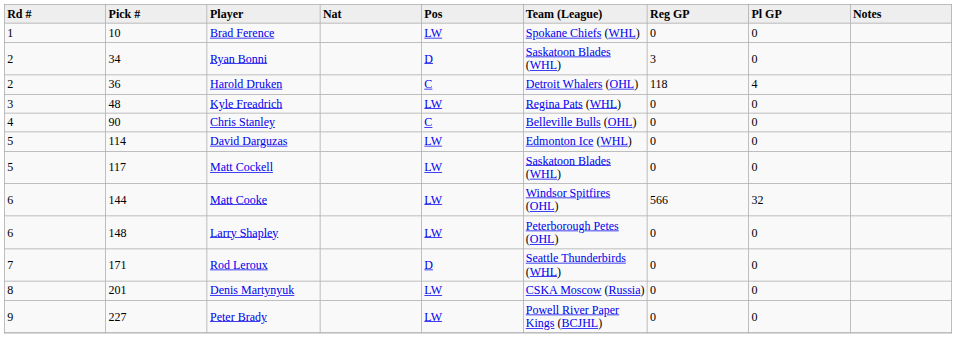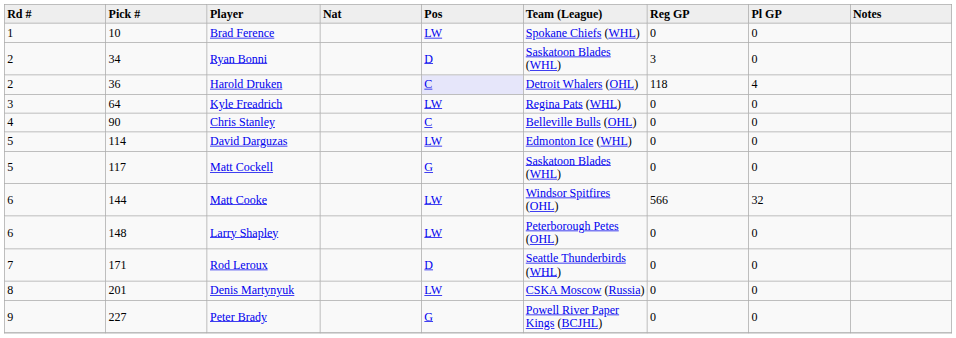 <table class="wikitable" style="width: 100%">
 <tr>
 <td width="5%"; bgcolor="#eeeeee"><strong>Rd #</strong></td>
 <td width="5%"; bgcolor="#eeeeee"><strong>Pick #</strong></td>
 <td width="5%"; bgcolor="#eeeeee"><strong>Player</strong></td>
 <td width="5%"; bgcolor="#eeeeee"><strong>Nat</strong></td>
 <td width="5%"; bgcolor="#eeeeee"><strong>Pos</strong></td>
 <td width="5%"; bgcolor="#eeeeee"><strong>Team (League)</strong></td>
 <td width="5%"; bgcolor="#eeeeee"><strong>Reg GP</strong></td>
 <td width="5%"; bgcolor="#eeeeee"><strong>Pl GP</strong></td>
 <td width="5%"; bgcolor="#eeeeee"><strong>Notes</strong></td>
 </tr>
 <tr>
 <td>1</td>
 <td>10</td>
 <td><a href='#'>Brad Ference</a></td>
 <td></td>
 <td><a href='#'>LW</a></td>
 <td><a href='#'>Spokane Chiefs</a> (<a href='#'>WHL</a>)</td>
 <td>0</td>
 <td>0</td>
 <td></td>
 </tr>
 <tr>
 <td>2</td>
 <td>34</td>
 <td><a href='#'>Ryan Bonni</a></td>
 <td></td>
 <td><a href='#'>D</a></td>
 <td><a href='#'>Saskatoon Blades</a> (<a href='#'>WHL</a>)</td>
 <td>3</td>
 <td>0</td>
 <td></td>
 </tr>
 <tr>
 <td>2</td>
 <td>36</td>
 <td><a href='#'>Harold Druken</a></td>
 <td></td>
-<td><a href='#'>C</a></td>
+<td style="background: lavender;"><a href='#'>C</a></td>
 <td><a href='#'>Detroit Whalers</a> (<a href='#'>OHL</a>)</td>
 <td>118</td>
 <td>4</td>
 <td></td>
 </tr>
 <tr>
 <td>3</td>
-<td>48</td>
+<td>64</td>
 <td><a href='#'>Kyle Freadrich</a></td>
 <td></td>
 <td><a href='#'>LW</a></td>
 <td><a href='#'>Regina Pats</a> (<a href='#'>WHL</a>)</td>
 <td>0</td>
 <td>0</td>
 <td></td>
 </tr>
 <tr>
 <td>4</td>
 <td>90</td>
 <td><a href='#'>Chris Stanley</a></td>
 <td></td>
 <td><a href='#'>C</a></td>
 <td><a href='#'>Belleville Bulls</a> (<a href='#'>OHL</a>)</td>
 <td>0</td>
 <td>0</td>
 <td></td>
 </tr>
 <tr>
 <td>5</td>
 <td>114</td>
 <td><a href='#'>David Darguzas</a></td>
 <td></td>
 <td><a href='#'>LW</a></td>
 <td><a href='#'>Edmonton Ice</a> (<a href='#'>WHL</a>)</td>
 <td>0</td>
 <td>0</td>
 <td></td>
 </tr>
 <tr>
 <td>5</td>
 <td>117</td>
 <td><a href='#'>Matt Cockell</a></td>
 <td></td>
-<td><a href='#'>LW</a></td>
+<td><a href='#'>G</a></td>
 <td><a href='#'>Saskatoon Blades</a> (<a href='#'>WHL</a>)</td>
 <td>0</td>
 <td>0</td>
 <td></td>
 </tr>
 <tr>
 <td>6</td>
 <td>144</td>
 <td><a href='#'>Matt Cooke</a></td>
 <td></td>
 <td><a href='#'>LW</a></td>
 <td><a href='#'>Windsor Spitfires</a> (<a href='#'>OHL</a>)</td>
 <td>566</td>
 <td>32</td>
 <td></td>
 </tr>
 <tr>
 <td>6</td>
 <td>148</td>
 <td><a href='#'>Larry Shapley</a></td>
 <td></td>
 <td><a href='#'>LW</a></td>
 <td><a href='#'>Peterborough Petes</a> (<a href='#'>OHL</a>)</td>
 <td>0</td>
 <td>0</td>
 <td></td>
 </tr>
 <tr>
 <td>7</td>
 <td>171</td>
 <td><a href='#'>Rod Leroux</a></td>
 <td></td>
 <td><a href='#'>D</a></td>
 <td><a href='#'>Seattle Thunderbirds</a> (<a href='#'>WHL</a>)</td>
 <td>0</td>
 <td>0</td>
 <td></td>
 </tr>
 <tr>
 <td>8</td>
 <td>201</td>
 <td><a href='#'>Denis Martynyuk</a></td>
 <td></td>
 <td><a href='#'>LW</a></td>
 <td><a href='#'>CSKA Moscow</a> (<a href='#'>Russia</a>)</td>
 <td>0</td>
 <td>0</td>
 <td></td>
 </tr>
 <tr>
 <td>9</td>
 <td>227</td>
 <td><a href='#'>Peter Brady</a></td>
 <td></td>
-<td><a href='#'>LW</a></td>
+<td><a href='#'>G</a></td>
 <td><a href='#'>Powell River Paper Kings</a> (<a href='#'>BCJHL</a>)</td>
 <td>0</td>
 <td>0</td>
 <td></td>
 </tr>
 <tr>
 </tr>
 </table>
